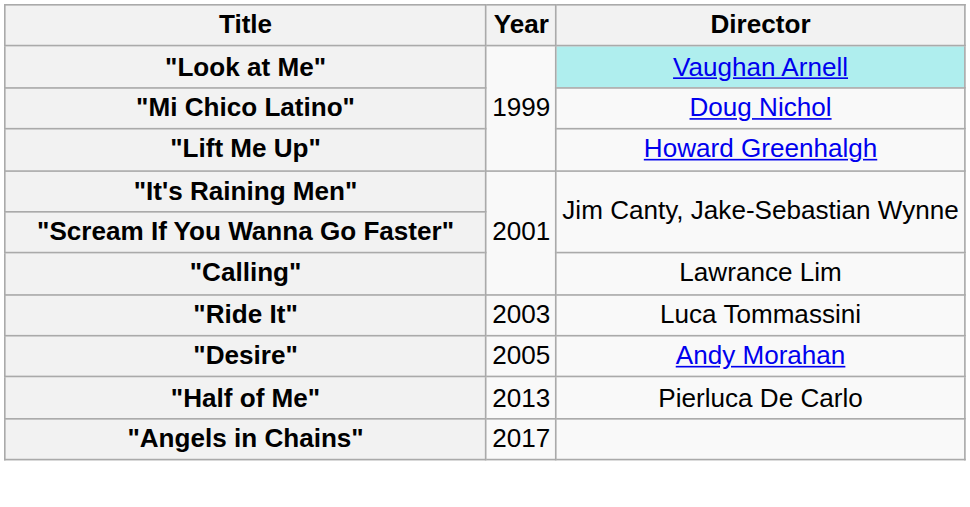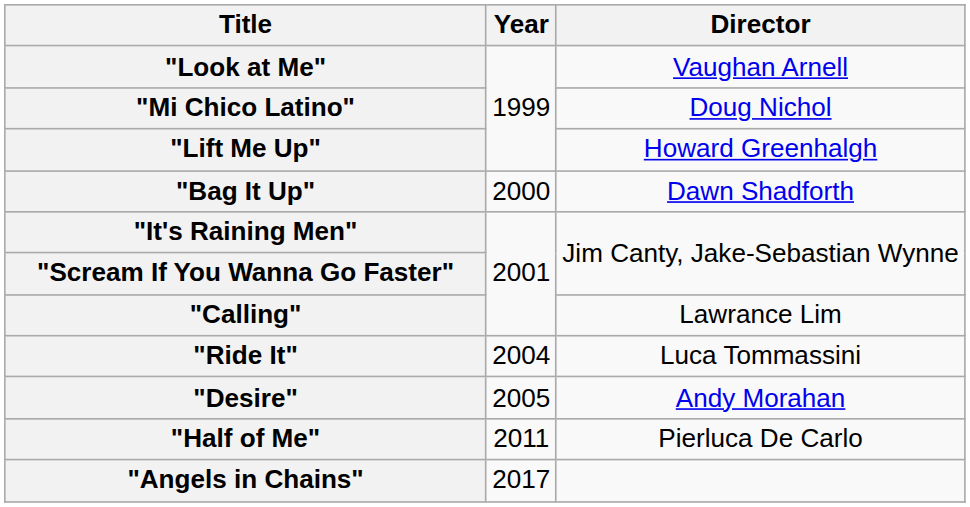 <table class="wikitable plainrowheaders" style="text-align:center;">
 <tr>
 <th scope="col" style="width:18em;">Title</th>
 <th scope="col">Year</th>
 <th scope="col">Director</th>
 </tr>
 <tr>
 <th scope="row">"Look at Me"</th>
 <td rowspan="3">1999</td>
-<td style="background: paleturquoise;"><a href='#'>Vaughan Arnell</a></td>
+<td><a href='#'>Vaughan Arnell</a></td>
 </tr>
 <tr>
 <th scope="row">"Mi Chico Latino"</th>
 <td><a href='#'>Doug Nichol</a></td>
 </tr>
 <tr>
 <th scope="row">"Lift Me Up"</th>
 <td><a href='#'>Howard Greenhalgh</a></td>
+</tr>
+<tr>
+<th scope="row">"Bag It Up"</th>
+<td>2000</td>
+<td><a href='#'>Dawn Shadforth</a></td>
 </tr>
 <tr>
 <th scope="row">"It's Raining Men"</th>
 <td rowspan="3">2001</td>
 <td rowspan="2">Jim Canty, Jake-Sebastian Wynne</td>
 </tr>
 <tr>
 <th scope="row">"Scream If You Wanna Go Faster"</th>
 </tr>
 <tr>
 <th scope="row">"Calling"</th>
 <td>Lawrance Lim</td>
 </tr>
 <tr>
 <th scope="row">"Ride It"</th>
-<td>2003</td>
+<td>2004</td>
 <td>Luca Tommassini</td>
 </tr>
 <tr>
 <th scope="row">"Desire"</th>
 <td>2005</td>
 <td><a href='#'>Andy Morahan</a></td>
 </tr>
 <tr>
 <th scope="row">"Half of Me"</th>
-<td>2013</td>
+<td>2011</td>
 <td>Pierluca De Carlo</td>
 </tr>
 <tr>
 <th scope="row">"Angels in Chains"</th>
 <td>2017</td>
 <td></td>
 </tr>
 </table>
